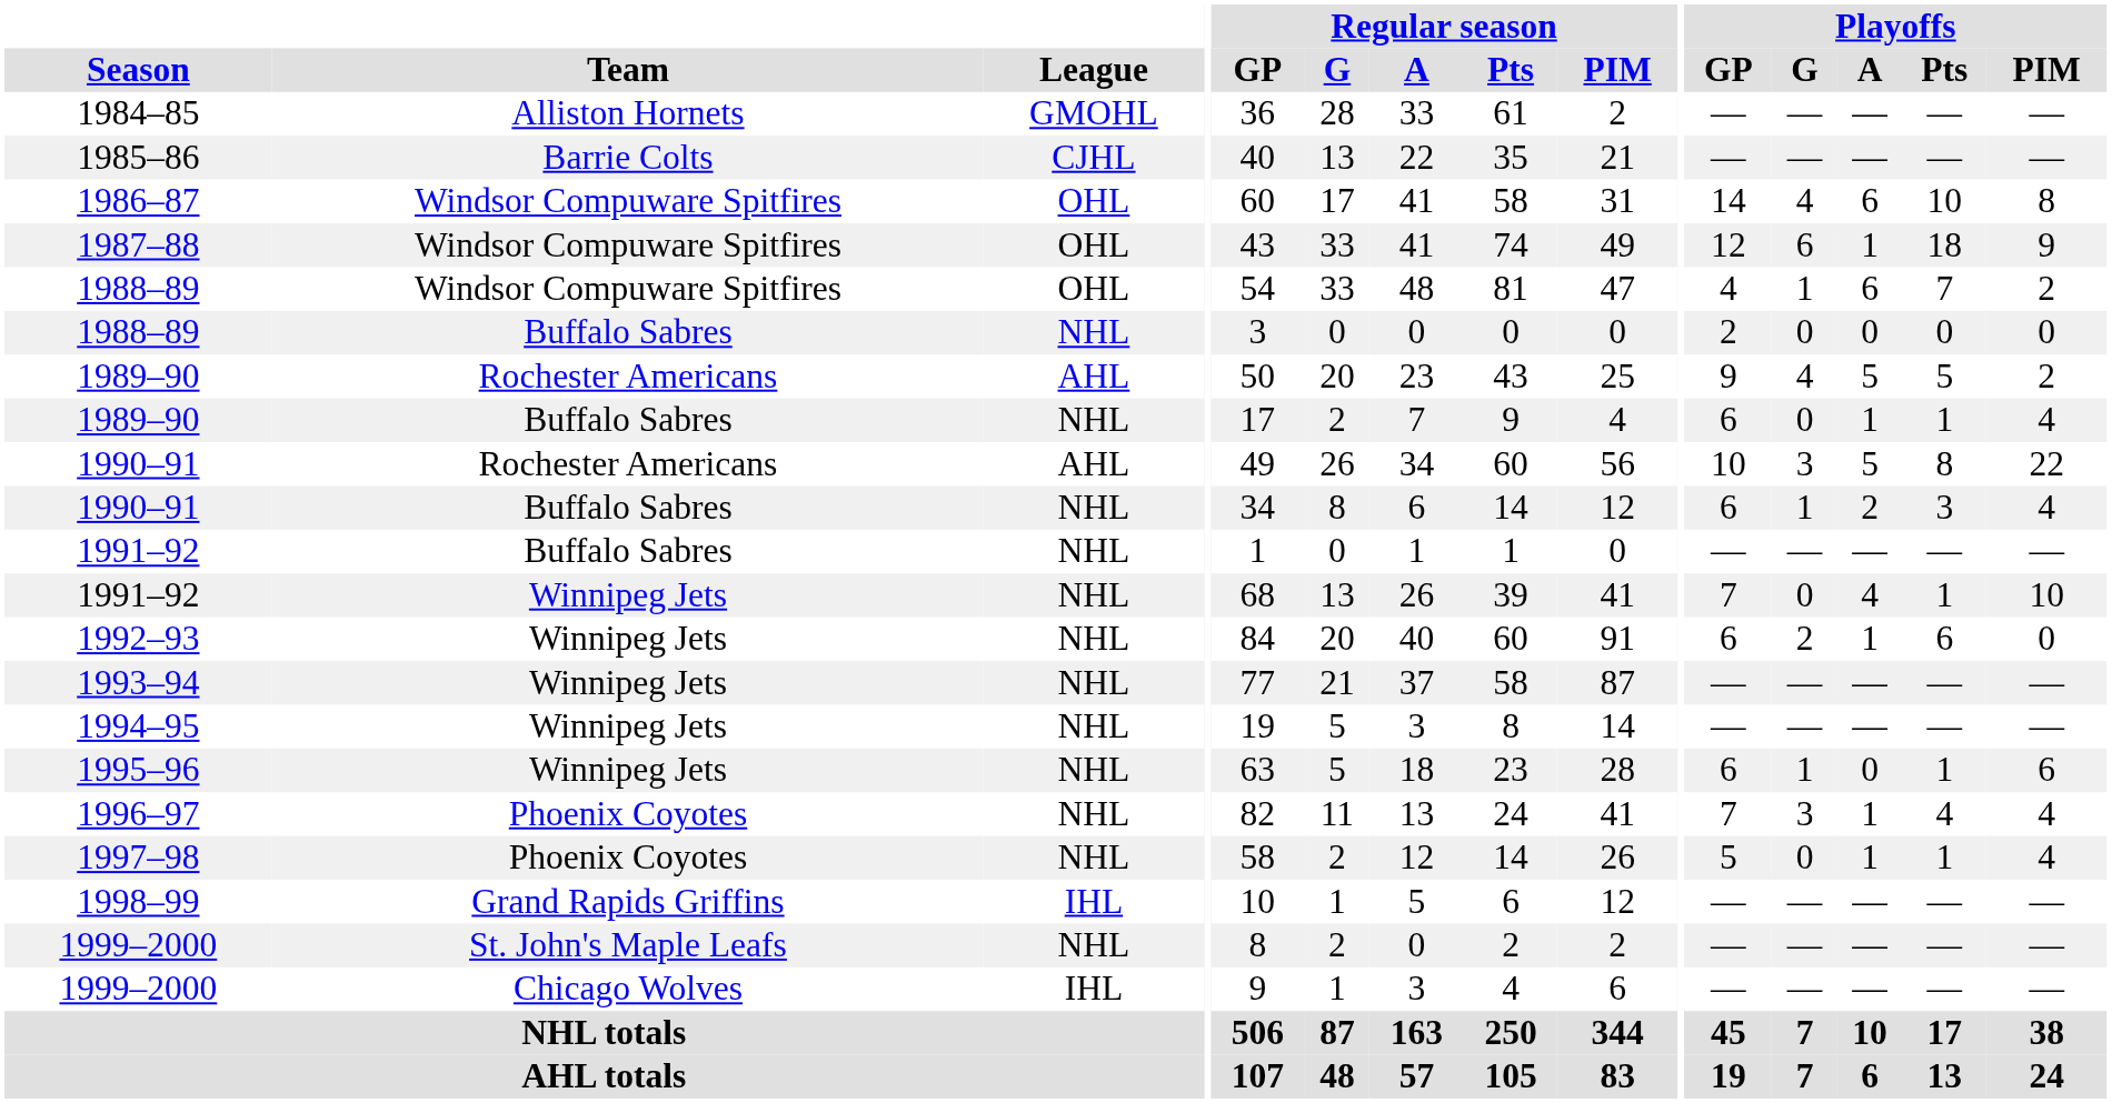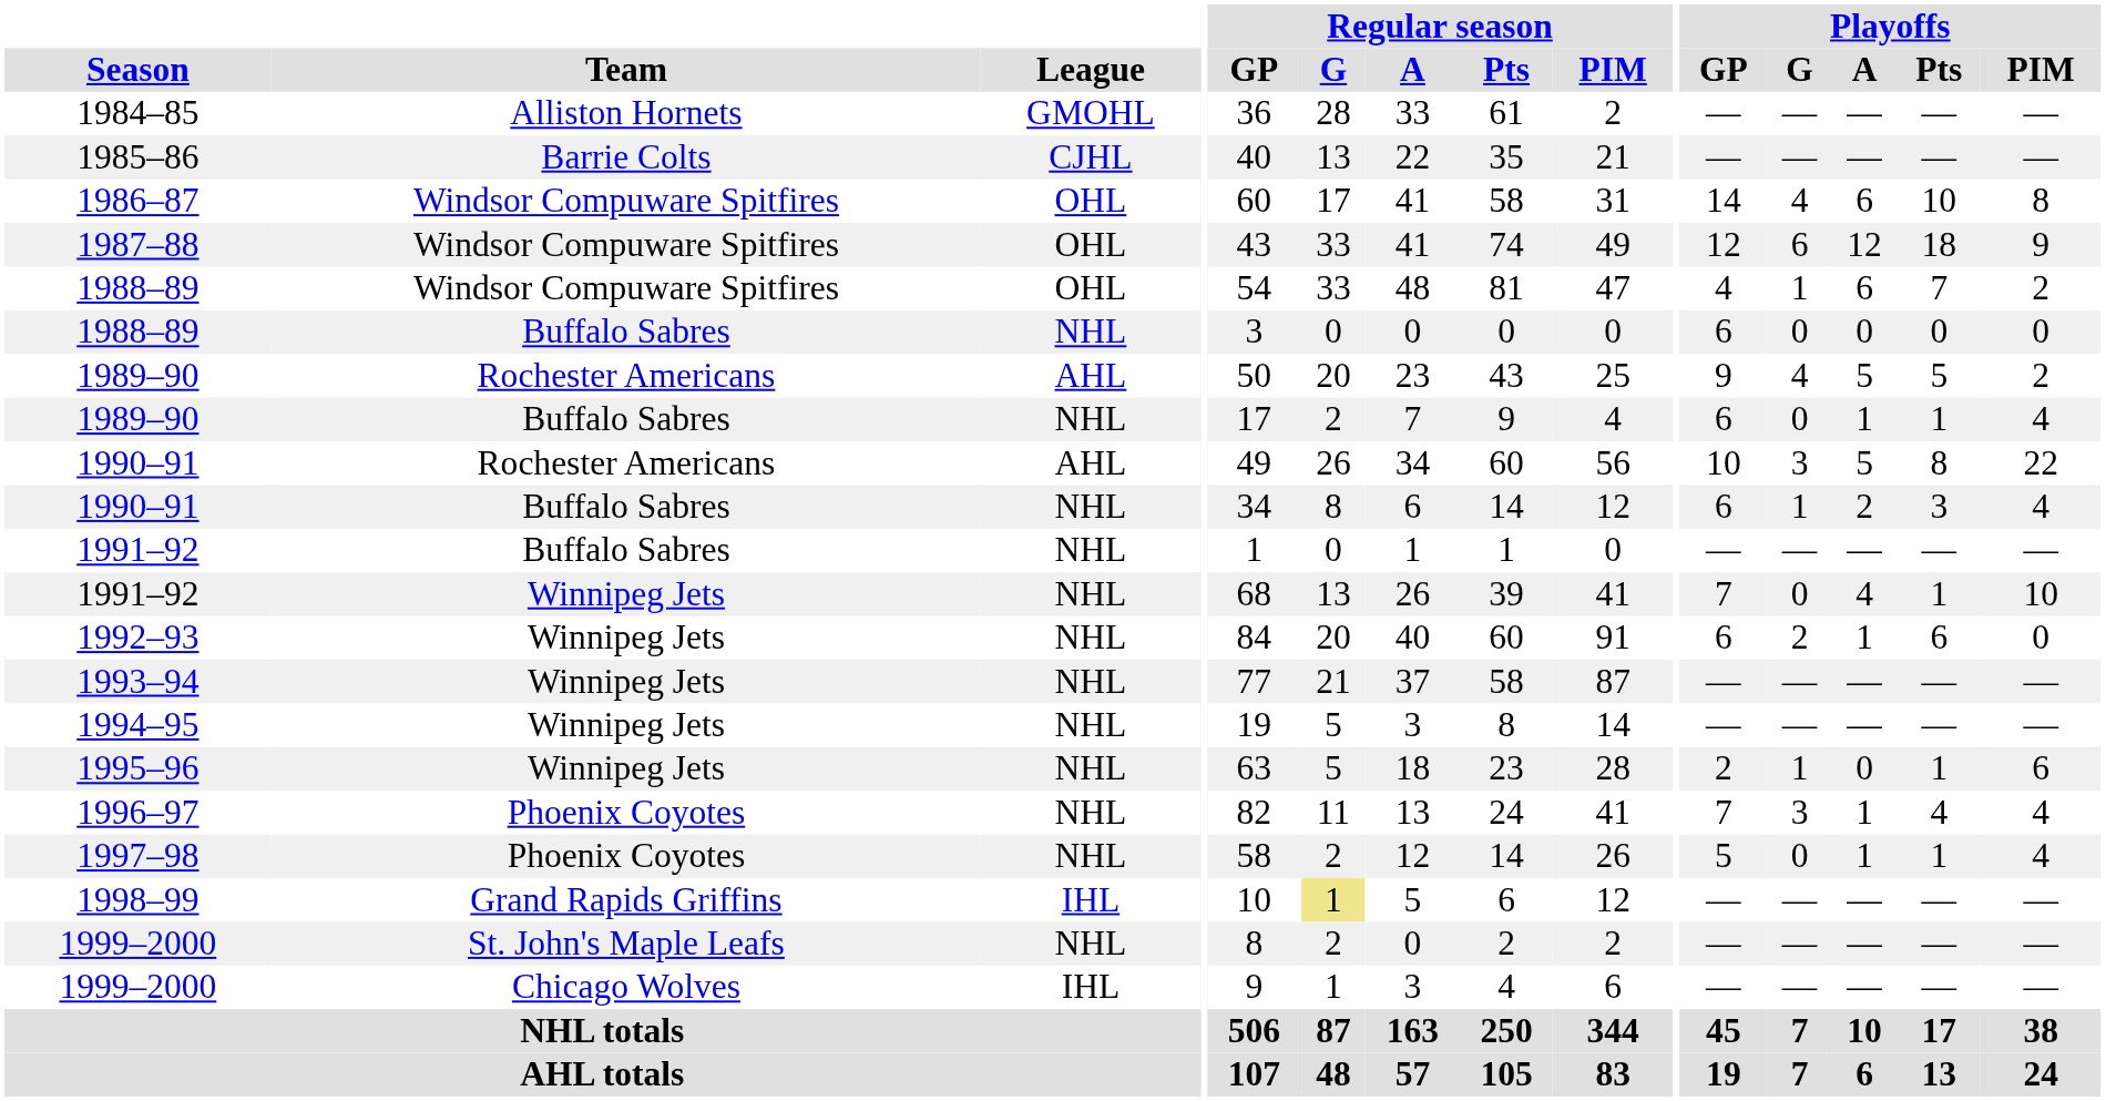 <table border="0" cellpadding="1" cellspacing="0" style="text-align:center; width:60em">
 <tr bgcolor="#e0e0e0">
 <th colspan="3" bgcolor="#ffffff"></th>
 <th rowspan="99" bgcolor="#ffffff"></th>
 <th colspan="5"><a href='#'>Regular season</a></th>
 <th rowspan="99" bgcolor="#ffffff"></th>
 <th colspan="5"><a href='#'>Playoffs</a></th>
 </tr>
 <tr bgcolor="#e0e0e0">
 <th><a href='#'>Season</a></th>
 <th>Team</th>
 <th>League</th>
 <th>GP</th>
 <th><a href='#'>G</a></th>
 <th><a href='#'>A</a></th>
 <th><a href='#'>Pts</a></th>
 <th><a href='#'>PIM</a></th>
 <th>GP</th>
 <th>G</th>
 <th>A</th>
 <th>Pts</th>
 <th>PIM</th>
 </tr>
 <tr>
 <td>1984–85</td>
 <td><a href='#'>Alliston Hornets</a></td>
 <td><a href='#'>GMOHL</a></td>
 <td>36</td>
 <td>28</td>
 <td>33</td>
 <td>61</td>
 <td>2</td>
 <td>—</td>
 <td>—</td>
 <td>—</td>
 <td>—</td>
 <td>—</td>
 </tr>
 <tr style="background:#f0f0f0;">
 <td>1985–86</td>
 <td><a href='#'>Barrie Colts</a></td>
 <td><a href='#'>CJHL</a></td>
 <td>40</td>
 <td>13</td>
 <td>22</td>
 <td>35</td>
 <td>21</td>
 <td>—</td>
 <td>—</td>
 <td>—</td>
 <td>—</td>
 <td>—</td>
 </tr>
 <tr>
 <td><a href='#'>1986–87</a></td>
 <td><a href='#'>Windsor Compuware Spitfires</a></td>
 <td><a href='#'>OHL</a></td>
 <td>60</td>
 <td>17</td>
 <td>41</td>
 <td>58</td>
 <td>31</td>
 <td>14</td>
 <td>4</td>
 <td>6</td>
 <td>10</td>
 <td>8</td>
 </tr>
 <tr style="background:#f0f0f0;">
 <td><a href='#'>1987–88</a></td>
 <td>Windsor Compuware Spitfires</td>
 <td>OHL</td>
 <td>43</td>
 <td>33</td>
 <td>41</td>
 <td>74</td>
 <td>49</td>
 <td>12</td>
 <td>6</td>
-<td>1</td>
+<td>12</td>
 <td>18</td>
 <td>9</td>
 </tr>
 <tr>
 <td><a href='#'>1988–89</a></td>
 <td>Windsor Compuware Spitfires</td>
 <td>OHL</td>
 <td>54</td>
 <td>33</td>
 <td>48</td>
 <td>81</td>
 <td>47</td>
 <td>4</td>
 <td>1</td>
 <td>6</td>
 <td>7</td>
 <td>2</td>
 </tr>
 <tr style="background:#f0f0f0;">
 <td><a href='#'>1988–89</a></td>
 <td><a href='#'>Buffalo Sabres</a></td>
 <td><a href='#'>NHL</a></td>
 <td>3</td>
 <td>0</td>
 <td>0</td>
 <td>0</td>
 <td>0</td>
-<td>2</td>
+<td>6</td>
 <td>0</td>
 <td>0</td>
 <td>0</td>
 <td>0</td>
 </tr>
 <tr>
 <td><a href='#'>1989–90</a></td>
 <td><a href='#'>Rochester Americans</a></td>
 <td><a href='#'>AHL</a></td>
 <td>50</td>
 <td>20</td>
 <td>23</td>
 <td>43</td>
 <td>25</td>
 <td>9</td>
 <td>4</td>
 <td>5</td>
 <td>5</td>
 <td>2</td>
 </tr>
 <tr style="background:#f0f0f0;">
 <td><a href='#'>1989–90</a></td>
 <td>Buffalo Sabres</td>
 <td>NHL</td>
 <td>17</td>
 <td>2</td>
 <td>7</td>
 <td>9</td>
 <td>4</td>
 <td>6</td>
 <td>0</td>
 <td>1</td>
 <td>1</td>
 <td>4</td>
 </tr>
 <tr>
 <td><a href='#'>1990–91</a></td>
 <td>Rochester Americans</td>
 <td>AHL</td>
 <td>49</td>
 <td>26</td>
 <td>34</td>
 <td>60</td>
 <td>56</td>
 <td>10</td>
 <td>3</td>
 <td>5</td>
 <td>8</td>
 <td>22</td>
 </tr>
 <tr style="background:#f0f0f0;">
 <td><a href='#'>1990–91</a></td>
 <td>Buffalo Sabres</td>
 <td>NHL</td>
 <td>34</td>
 <td>8</td>
 <td>6</td>
 <td>14</td>
 <td>12</td>
 <td>6</td>
 <td>1</td>
 <td>2</td>
 <td>3</td>
 <td>4</td>
 </tr>
 <tr>
 <td><a href='#'>1991–92</a></td>
 <td>Buffalo Sabres</td>
 <td>NHL</td>
 <td>1</td>
 <td>0</td>
 <td>1</td>
 <td>1</td>
 <td>0</td>
 <td>—</td>
 <td>—</td>
 <td>—</td>
 <td>—</td>
 <td>—</td>
 </tr>
 <tr style="background:#f0f0f0;">
 <td>1991–92</td>
 <td><a href='#'>Winnipeg Jets</a></td>
 <td>NHL</td>
 <td>68</td>
 <td>13</td>
 <td>26</td>
 <td>39</td>
 <td>41</td>
 <td>7</td>
 <td>0</td>
 <td>4</td>
 <td>1</td>
 <td>10</td>
 </tr>
 <tr>
 <td><a href='#'>1992–93</a></td>
 <td>Winnipeg Jets</td>
 <td>NHL</td>
 <td>84</td>
 <td>20</td>
 <td>40</td>
 <td>60</td>
 <td>91</td>
 <td>6</td>
 <td>2</td>
 <td>1</td>
 <td>6</td>
 <td>0</td>
 </tr>
 <tr style="background:#f0f0f0;">
 <td><a href='#'>1993–94</a></td>
 <td>Winnipeg Jets</td>
 <td>NHL</td>
 <td>77</td>
 <td>21</td>
 <td>37</td>
 <td>58</td>
 <td>87</td>
 <td>—</td>
 <td>—</td>
 <td>—</td>
 <td>—</td>
 <td>—</td>
 </tr>
 <tr>
 <td><a href='#'>1994–95</a></td>
 <td>Winnipeg Jets</td>
 <td>NHL</td>
 <td>19</td>
 <td>5</td>
 <td>3</td>
 <td>8</td>
 <td>14</td>
 <td>—</td>
 <td>—</td>
 <td>—</td>
 <td>—</td>
 <td>—</td>
 </tr>
 <tr style="background:#f0f0f0;">
 <td><a href='#'>1995–96</a></td>
 <td>Winnipeg Jets</td>
 <td>NHL</td>
 <td>63</td>
 <td>5</td>
 <td>18</td>
 <td>23</td>
 <td>28</td>
-<td>6</td>
+<td>2</td>
 <td>1</td>
 <td>0</td>
 <td>1</td>
 <td>6</td>
 </tr>
 <tr>
 <td><a href='#'>1996–97</a></td>
 <td><a href='#'>Phoenix Coyotes</a></td>
 <td>NHL</td>
 <td>82</td>
 <td>11</td>
 <td>13</td>
 <td>24</td>
 <td>41</td>
 <td>7</td>
 <td>3</td>
 <td>1</td>
 <td>4</td>
 <td>4</td>
 </tr>
 <tr style="background:#f0f0f0;">
 <td><a href='#'>1997–98</a></td>
 <td>Phoenix Coyotes</td>
 <td>NHL</td>
 <td>58</td>
 <td>2</td>
 <td>12</td>
 <td>14</td>
 <td>26</td>
 <td>5</td>
 <td>0</td>
 <td>1</td>
 <td>1</td>
 <td>4</td>
 </tr>
 <tr>
 <td><a href='#'>1998–99</a></td>
 <td><a href='#'>Grand Rapids Griffins</a></td>
 <td><a href='#'>IHL</a></td>
 <td>10</td>
-<td>1</td>
+<td style="background: khaki;">1</td>
 <td>5</td>
 <td>6</td>
 <td>12</td>
 <td>—</td>
 <td>—</td>
 <td>—</td>
 <td>—</td>
 <td>—</td>
 </tr>
 <tr style="background:#f0f0f0;">
 <td><a href='#'>1999–2000</a></td>
 <td><a href='#'>St. John's Maple Leafs</a></td>
 <td>NHL</td>
 <td>8</td>
 <td>2</td>
 <td>0</td>
 <td>2</td>
 <td>2</td>
 <td>—</td>
 <td>—</td>
 <td>—</td>
 <td>—</td>
 <td>—</td>
 </tr>
 <tr>
 <td><a href='#'>1999–2000</a></td>
 <td><a href='#'>Chicago Wolves</a></td>
 <td>IHL</td>
 <td>9</td>
 <td>1</td>
 <td>3</td>
 <td>4</td>
 <td>6</td>
 <td>—</td>
 <td>—</td>
 <td>—</td>
 <td>—</td>
 <td>—</td>
 </tr>
 <tr style="background:#e0e0e0;">
 <th colspan="3">NHL totals</th>
 <th>506</th>
 <th>87</th>
 <th>163</th>
 <th>250</th>
 <th>344</th>
 <th>45</th>
 <th>7</th>
 <th>10</th>
 <th>17</th>
 <th>38</th>
 </tr>
 <tr style="background:#e0e0e0;">
 <th colspan="3">AHL totals</th>
 <th>107</th>
 <th>48</th>
 <th>57</th>
 <th>105</th>
 <th>83</th>
 <th>19</th>
 <th>7</th>
 <th>6</th>
 <th>13</th>
 <th>24</th>
 </tr>
 </table>
